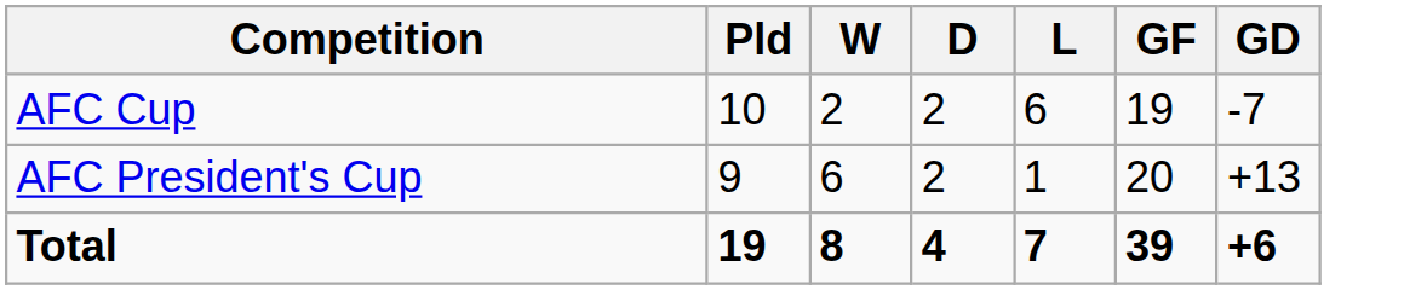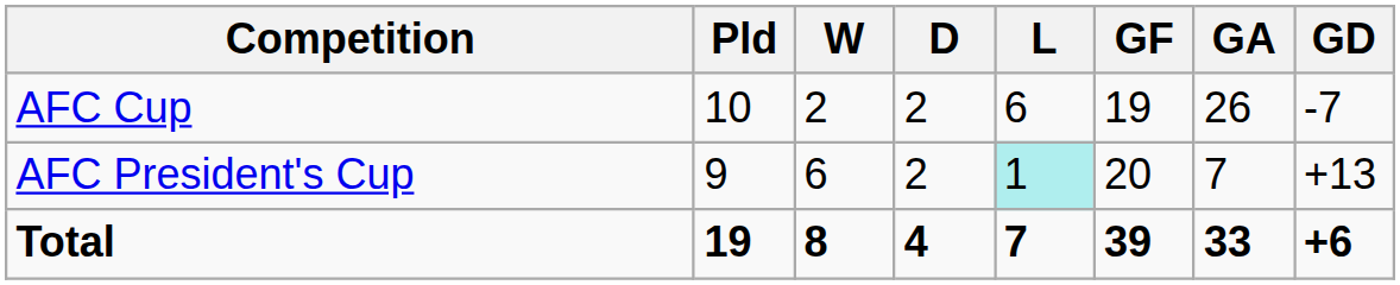 <table class="wikitable">
 <tr>
 <th width="250">Competition</th>
 <th width="30">Pld</th>
 <th width="30">W</th>
 <th width="30">D</th>
 <th width="30">L</th>
 <th width="30">GF</th>
+<th width="30">GA</th>
 <th width="30">GD</th>
 </tr>
 <tr>
 <td><a href='#'>AFC Cup</a></td>
 <td>10</td>
 <td>2</td>
 <td>2</td>
 <td>6</td>
 <td>19</td>
+<td>26</td>
 <td>-7</td>
 </tr>
 <tr>
 <td><a href='#'>AFC President's Cup</a></td>
 <td>9</td>
 <td>6</td>
 <td>2</td>
-<td>1</td>
+<td style="background: paleturquoise;">1</td>
 <td>20</td>
+<td>7</td>
 <td>+13</td>
 </tr>
 <tr>
 <td><strong>Total</strong></td>
 <td><strong>19</strong></td>
 <td><strong>8</strong></td>
 <td><strong>4</strong></td>
 <td><strong>7</strong></td>
 <td><strong>39</strong></td>
+<td><strong>33</strong></td>
 <td><strong>+6</strong></td>
 </tr>
 </table>
